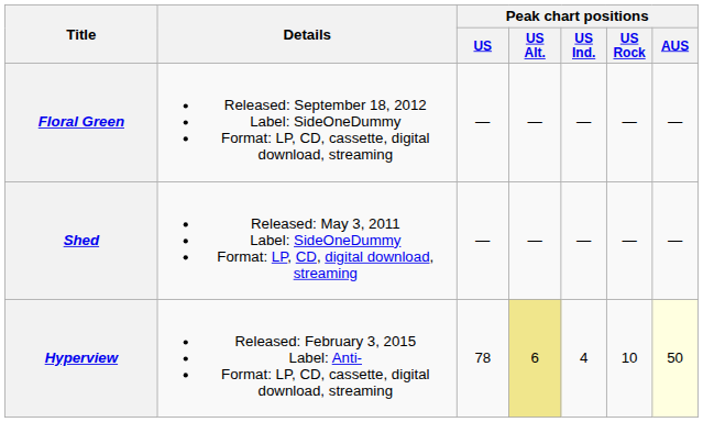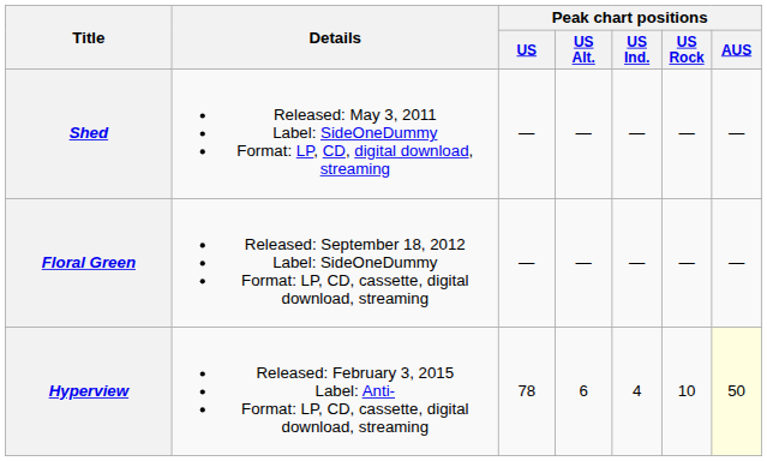 <table class="wikitable plainrowheaders" style="text-align:center">
 <tr>
 <th scope="col" rowspan="2" style="width:10em;">Title</th>
 <th scope="col" rowspan="2" style="width:20em;">Details</th>
 <th scope="col" colspan="5">Peak chart positions</th>
 </tr>
 <tr>
 <th scope="col" style="width:3.5em;font-size:90%;"><a href='#'>US</a><br></th>
 <th scope="col" style="width:3.5em;font-size:90%;"><a href='#'>US<br>Alt.</a><br></th>
 <th scope="col" style="width:3em;font-size:90%;"><a href='#'>US<br>Ind.</a><br></th>
 <th scope="col" style="width:3em;font-size:90%;"><a href='#'>US<br>Rock</a><br></th>
 <th scope="col" style="width:3em;font-size:90%;"><a href='#'>AUS</a><br></th>
 </tr>
 <tr>
-<th scope="row"><em><a href='#'>Floral Green</a></em></th>
-<td><br><ul><li>Released: September 18, 2012</li><li>Label: SideOneDummy</li><li>Format: LP, CD, cassette, digital download, streaming</li></ul></td>
+<th scope="row"><em><a href='#'>Shed</a></em></th>
+<td><br><ul><li>Released: May 3, 2011</li><li>Label: <a href='#'>SideOneDummy</a></li><li>Format: <a href='#'>LP</a>, <a href='#'>CD</a>, <a href='#'>digital download</a>, <a href='#'>streaming</a></li></ul></td>
 <td>—</td>
 <td>—</td>
 <td>—</td>
 <td>—</td>
 <td>—</td>
 </tr>
 <tr>
-<th scope="row"><em><a href='#'>Shed</a></em></th>
-<td><br><ul><li>Released: May 3, 2011</li><li>Label: <a href='#'>SideOneDummy</a></li><li>Format: <a href='#'>LP</a>, <a href='#'>CD</a>, <a href='#'>digital download</a>, <a href='#'>streaming</a></li></ul></td>
+<th scope="row"><em><a href='#'>Floral Green</a></em></th>
+<td><br><ul><li>Released: September 18, 2012</li><li>Label: SideOneDummy</li><li>Format: LP, CD, cassette, digital download, streaming</li></ul></td>
 <td>—</td>
 <td>—</td>
 <td>—</td>
 <td>—</td>
 <td>—</td>
 </tr>
 <tr>
 <th scope="row"><em><a href='#'>Hyperview</a></em></th>
 <td><br><ul><li>Released: February 3, 2015</li><li>Label: <a href='#'>Anti-</a></li><li>Format: LP, CD, cassette, digital download, streaming</li></ul></td>
 <td>78</td>
-<td style="background: khaki;">6</td>
+<td>6</td>
 <td>4</td>
 <td>10</td>
 <td style="background: lightyellow;">50</td>
 </tr>
 </table>
